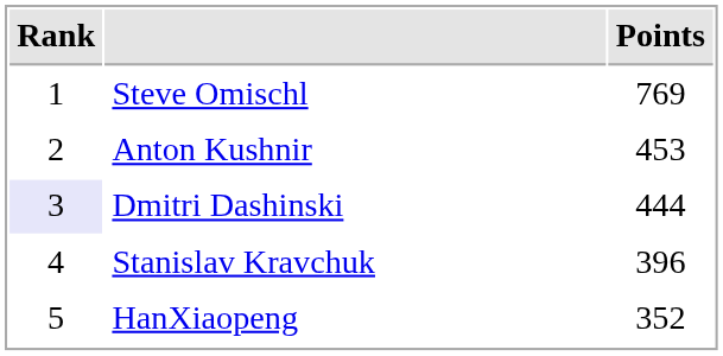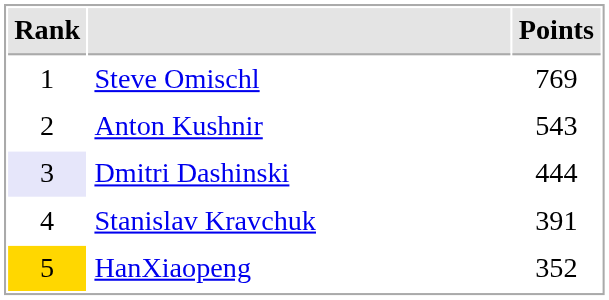 <table cellspacing="1" cellpadding="3" style="border:1px solid #AAAAAA;font-size:86%">
 <tr bgcolor="#E4E4E4">
 <th style="border-bottom:1px solid #AAAAAA" width=10>Rank</th>
 <th style="border-bottom:1px solid #AAAAAA" width=200></th>
 <th style="border-bottom:1px solid #AAAAAA" width=20>Points</th>
 </tr>
 <tr>
 <td align="center">1</td>
 <td> <a href='#'>Steve Omischl</a></td>
 <td align=center>769</td>
 </tr>
 <tr>
 <td align="center">2</td>
 <td> <a href='#'>Anton Kushnir</a></td>
-<td align=center>453</td>
+<td align=center>543</td>
 </tr>
 <tr>
 <td align="center" style="background: lavender;">3</td>
 <td> <a href='#'>Dmitri Dashinski</a></td>
 <td align=center>444</td>
 </tr>
 <tr>
 <td align="center">4</td>
 <td> <a href='#'>Stanislav Kravchuk</a></td>
-<td align=center>396</td>
+<td align=center>391</td>
 </tr>
 <tr>
-<td align="center">5</td>
+<td align="center" style="background: gold;">5</td>
 <td> <a href='#'>HanXiaopeng</a></td>
 <td align=center>352</td>
 </tr>
 </table>
